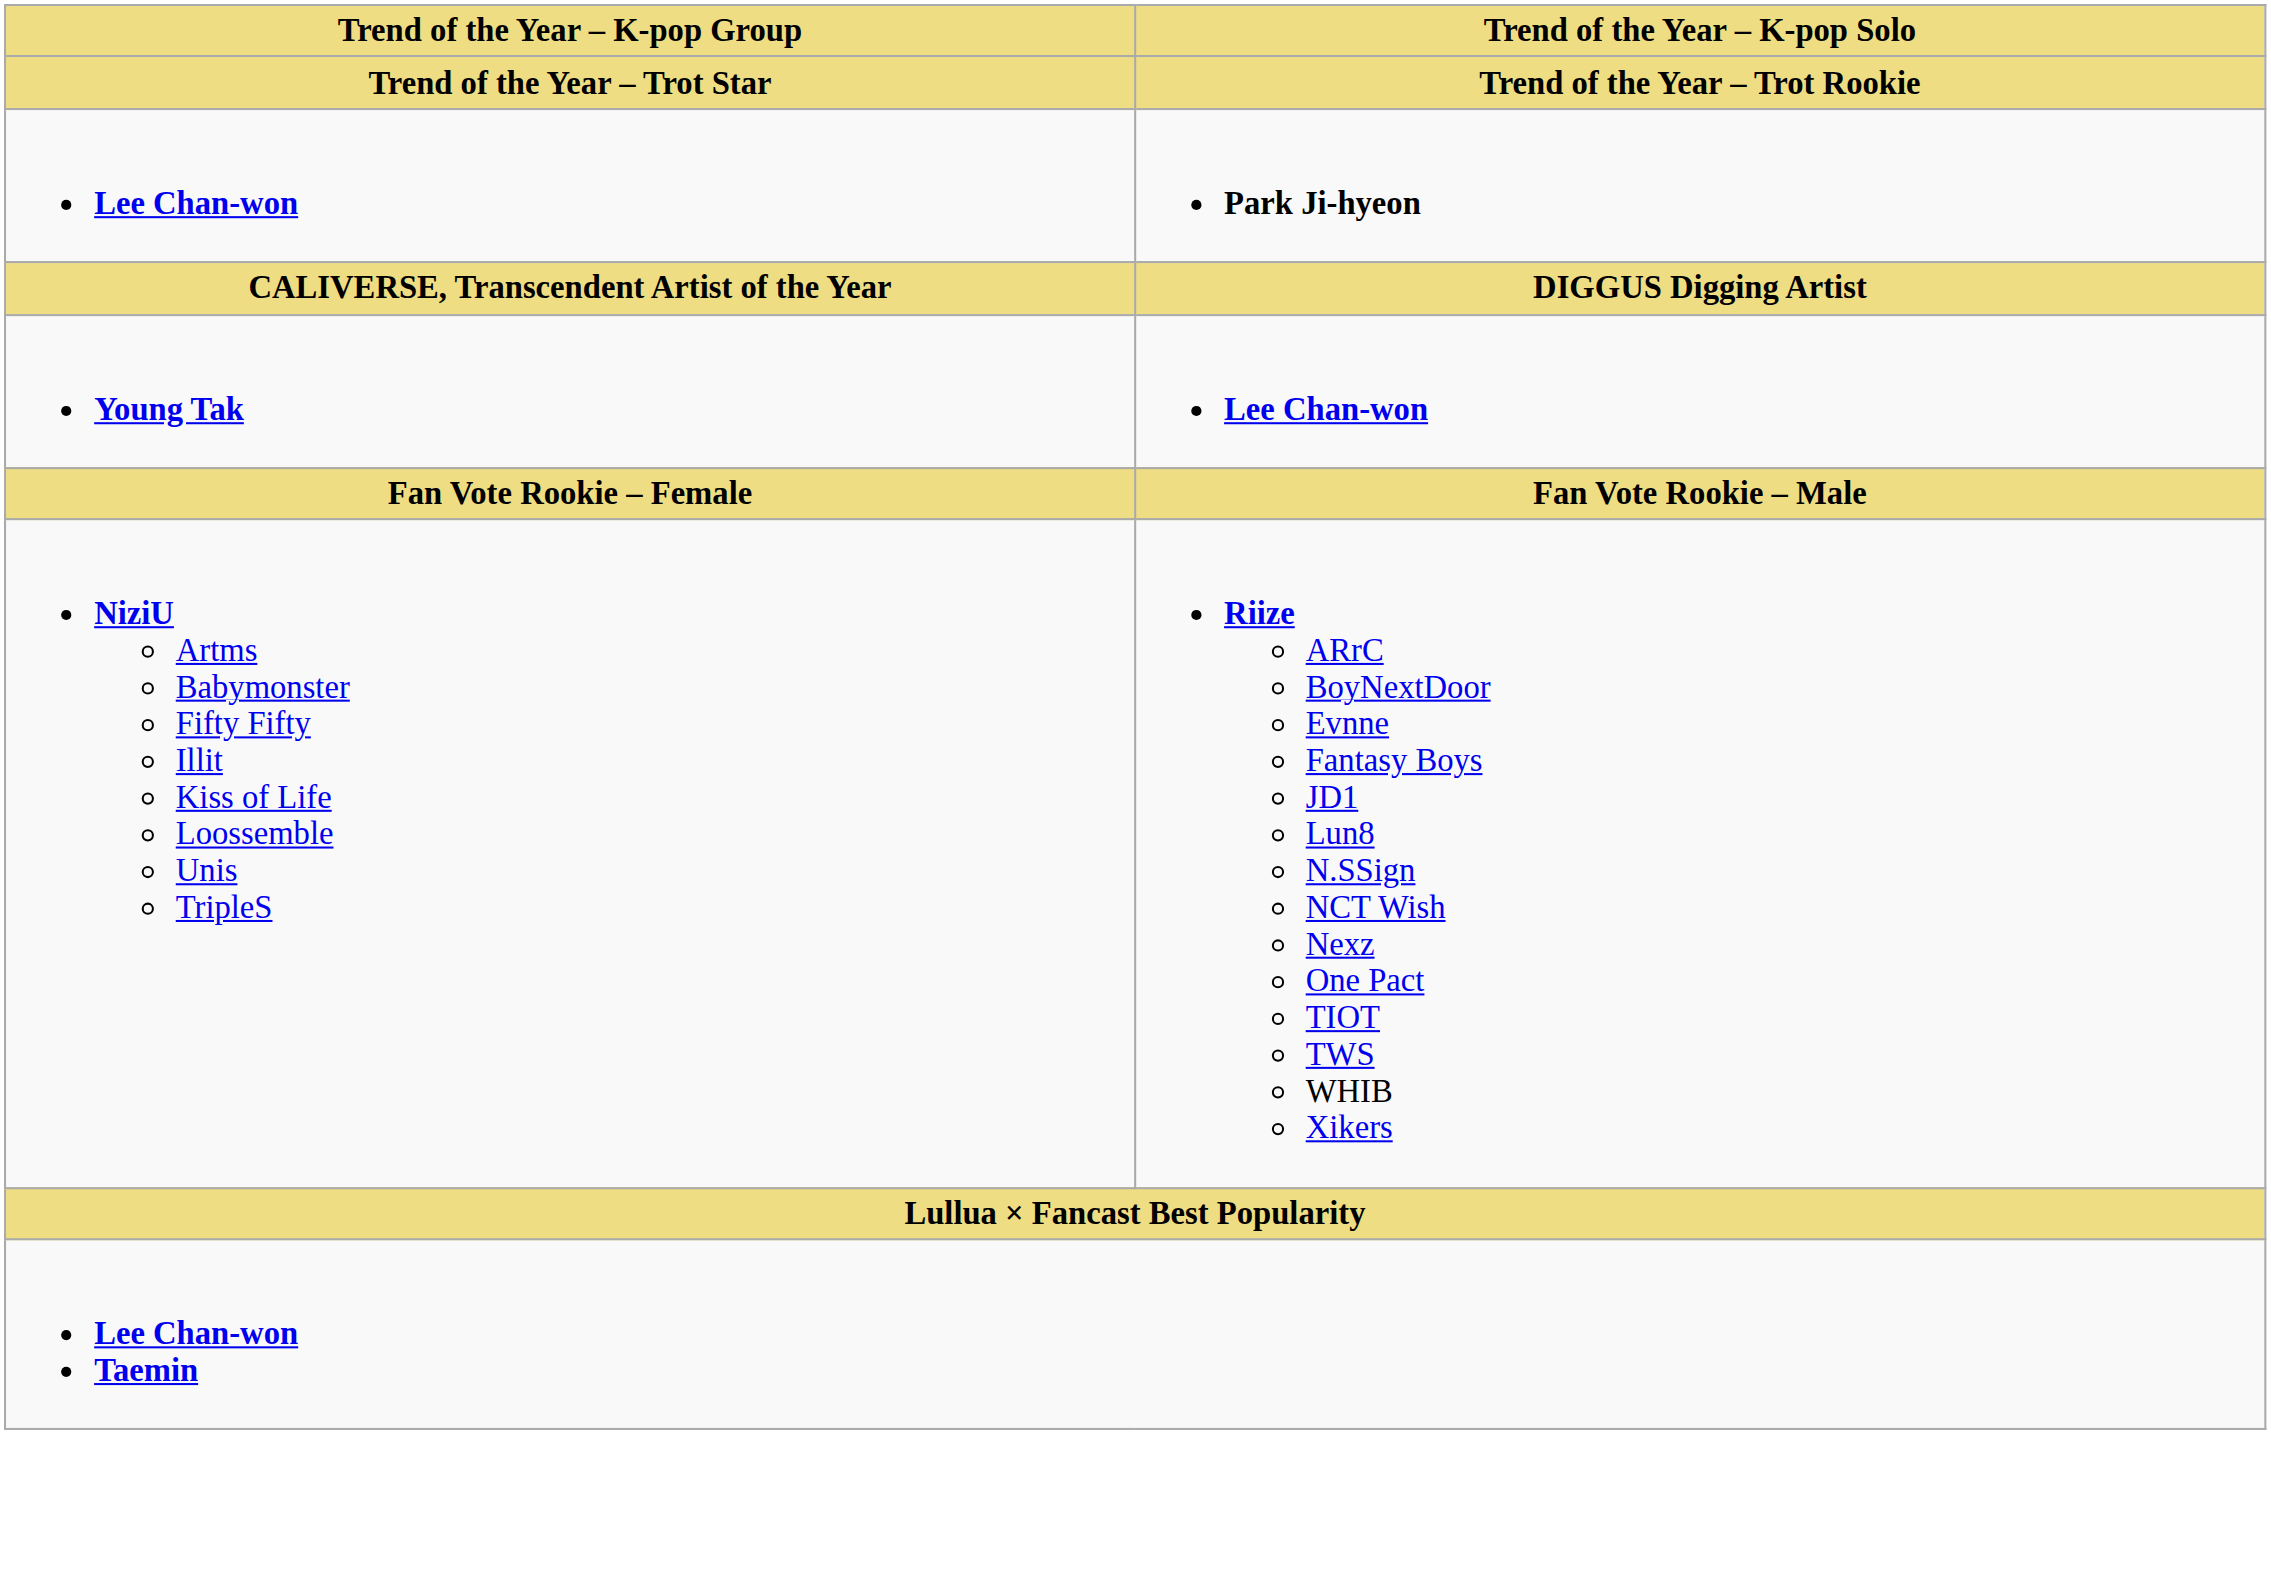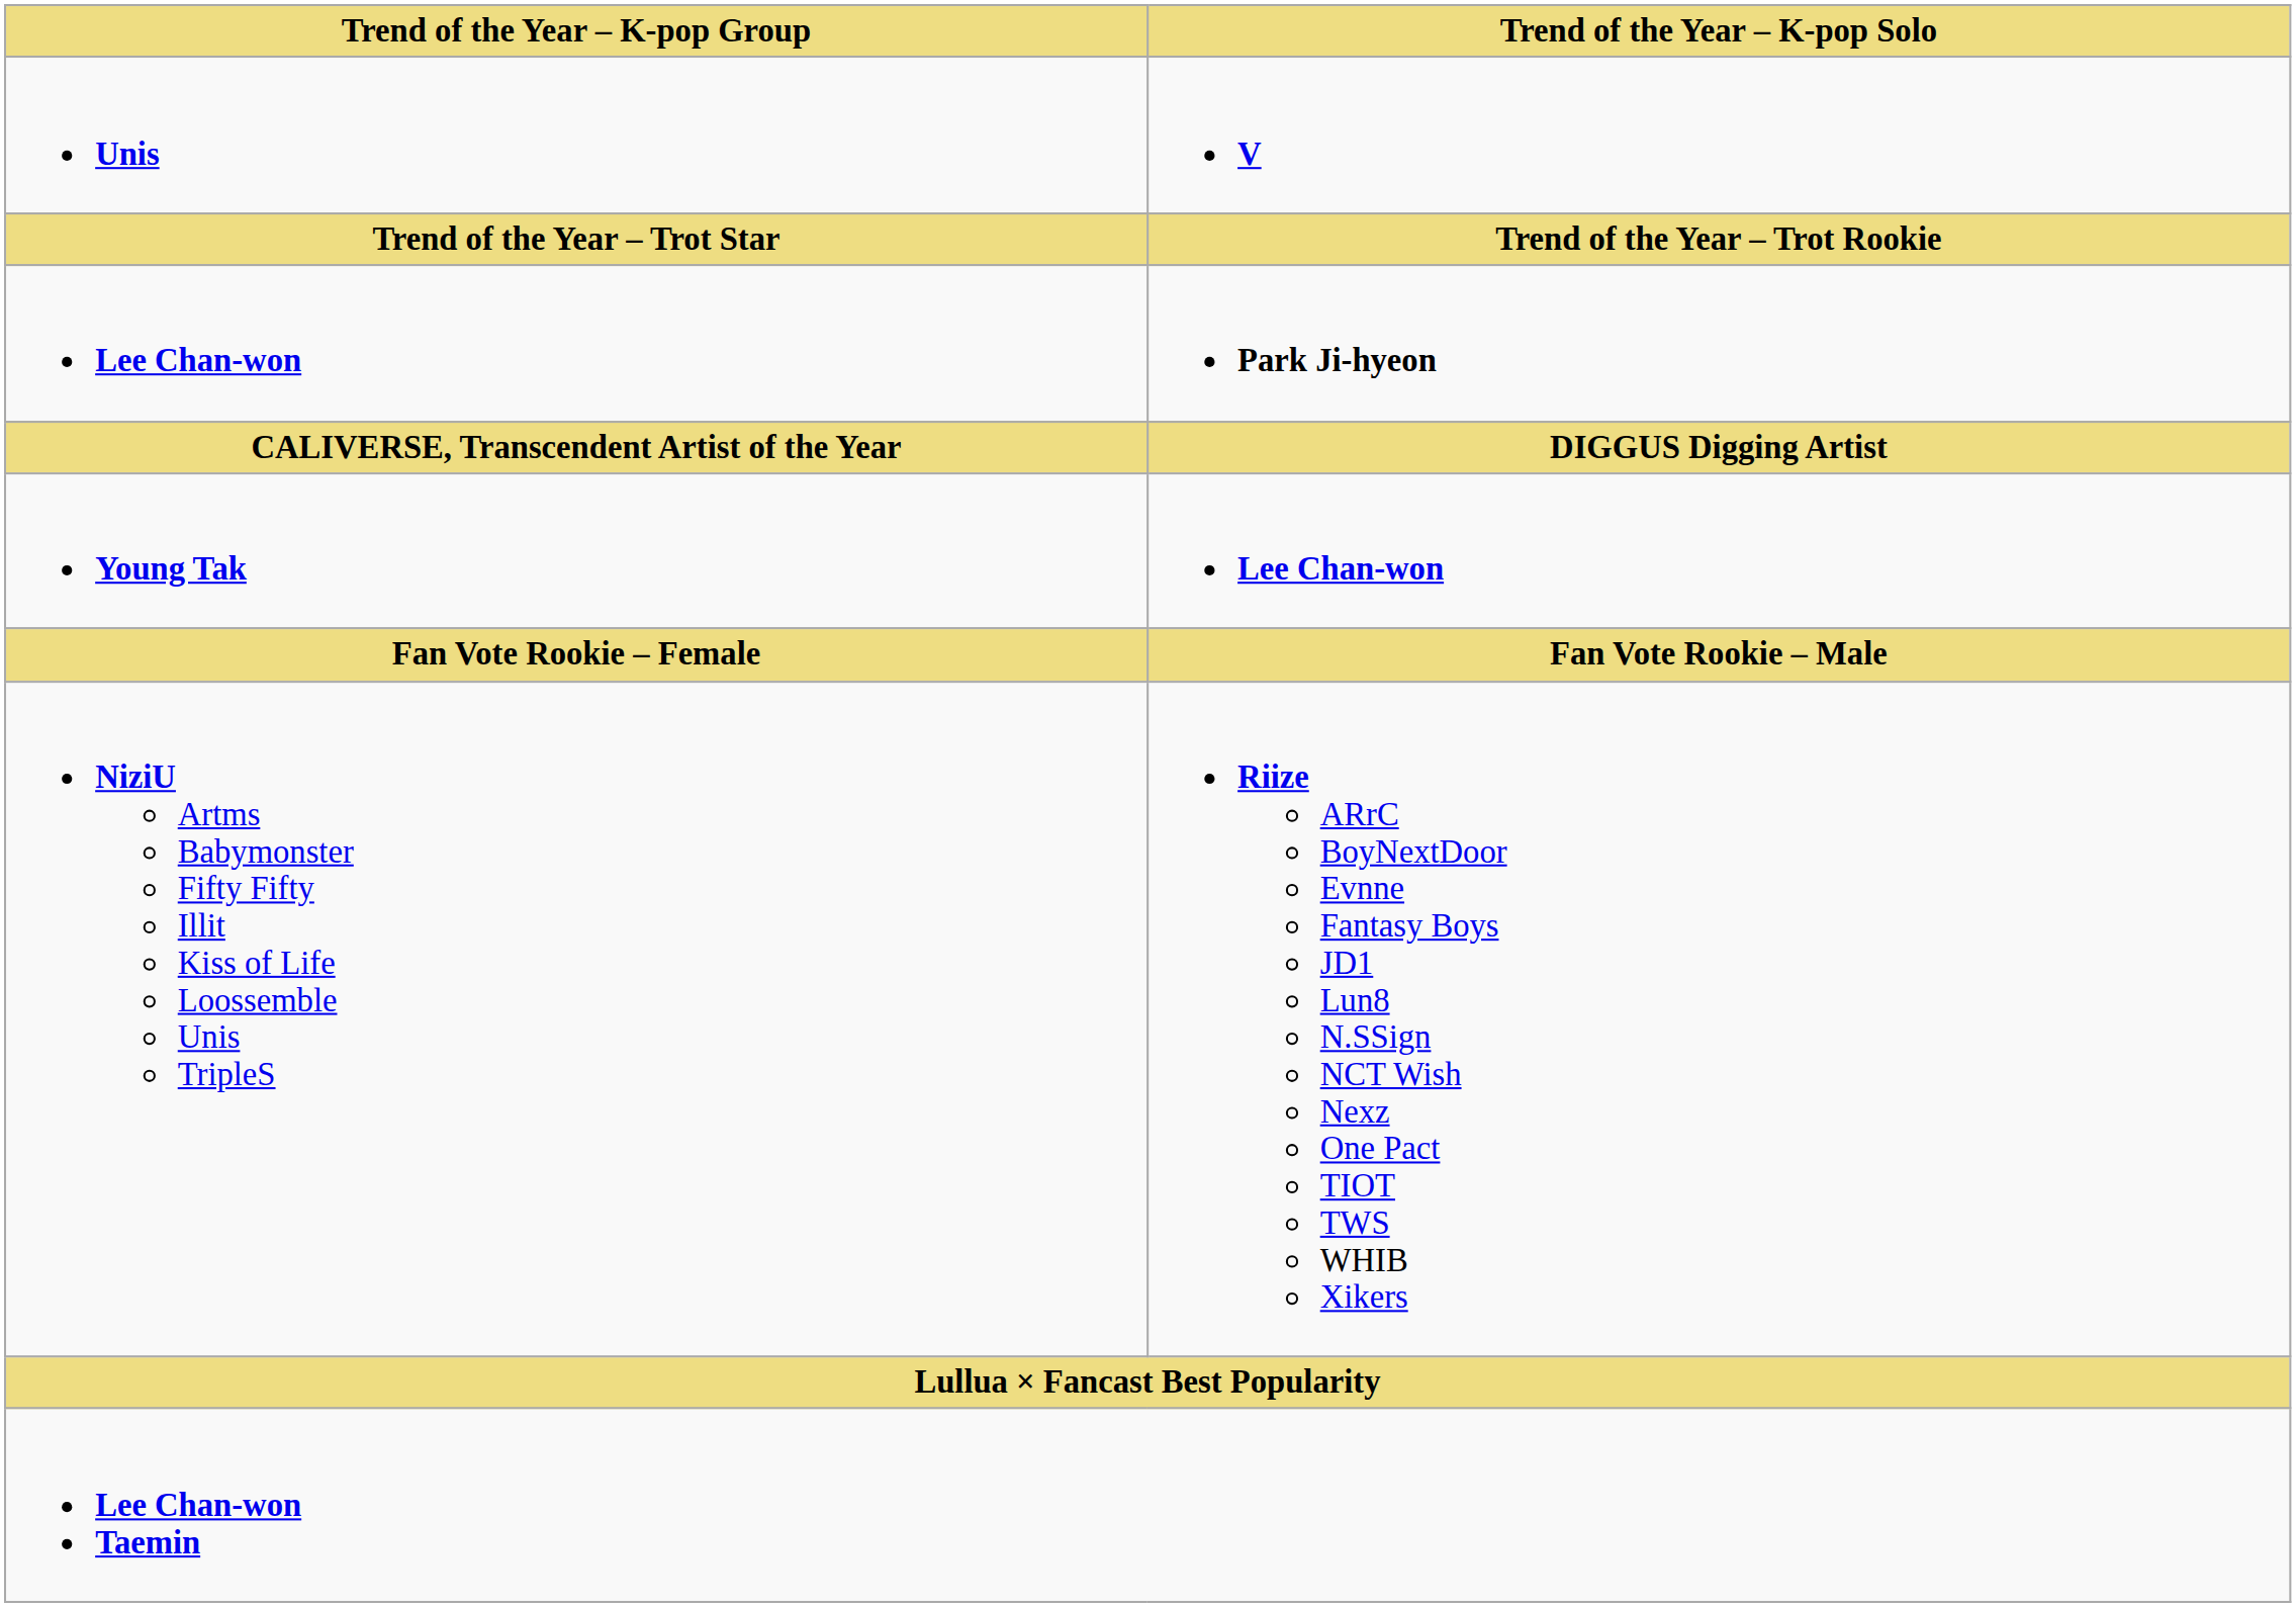 <table class="wikitable" style="width:70%">
 <tr>
 <th scope="col" style="background:#EEDD82">Trend of the Year – K-pop Group</th>
 <th scope="col" style="background:#EEDD82">Trend of the Year – K-pop Solo</th>
+</tr>
+<tr>
+<td style="vertical-align:top"><br><ul><li><strong><a href='#'>Unis</a></strong></li></ul></td>
+<td style="vertical-align:top"><br><ul><li><strong><a href='#'>V</a></strong></li></ul></td>
 </tr>
 <tr>
 <th scope="col" style="background:#EEDD82">Trend of the Year – Trot Star</th>
 <th scope="col" style="background:#EEDD82">Trend of the Year – Trot Rookie</th>
 </tr>
 <tr>
 <td style="vertical-align:top"><br><ul><li><strong><a href='#'>Lee Chan-won</a></strong></li></ul></td>
 <td style="vertical-align:top"><br><ul><li><strong>Park Ji-hyeon</strong></li></ul></td>
 </tr>
 <tr>
 <th scope="col" style="background:#EEDD82; width:50%">CALIVERSE, Transcendent Artist of the Year</th>
 <th scope="col" style="background:#EEDD82; width:50%">DIGGUS Digging Artist</th>
 </tr>
 <tr>
 <td style="vertical-align:top"><br><ul><li><strong><a href='#'>Young Tak</a></strong></li></ul></td>
 <td style="vertical-align:top"><br><ul><li><strong><a href='#'>Lee Chan-won</a></strong></li></ul></td>
 </tr>
 <tr>
 <th scope="col" style="background:#EEDD82; width:50%">Fan Vote Rookie – Female</th>
 <th scope="col" style="background:#EEDD82; width:50%">Fan Vote Rookie – Male</th>
 </tr>
 <tr>
 <td style="vertical-align:top"><br><ul><li><strong><a href='#'>NiziU</a></strong><ul><li><a href='#'>Artms</a></li><li><a href='#'>Babymonster</a></li><li><a href='#'>Fifty Fifty</a></li><li><a href='#'>Illit</a></li><li><a href='#'>Kiss of Life</a></li><li><a href='#'>Loossemble</a></li><li><a href='#'>Unis</a></li><li><a href='#'>TripleS</a></li></ul></li></ul></td>
 <td style="vertical-align:top"><br><ul><li><strong><a href='#'>Riize</a></strong><ul><li><a href='#'>ARrC</a></li><li><a href='#'>BoyNextDoor</a></li><li><a href='#'>Evnne</a></li><li><a href='#'>Fantasy Boys</a></li><li><a href='#'>JD1</a></li><li><a href='#'>Lun8</a></li><li><a href='#'>N.SSign</a></li><li><a href='#'>NCT Wish</a></li><li><a href='#'>Nexz</a></li><li><a href='#'>One Pact</a></li><li><a href='#'>TIOT</a></li><li><a href='#'>TWS</a></li><li>WHIB</li><li><a href='#'>Xikers</a></li></ul></li></ul></td>
 </tr>
 <tr>
 <th scope="col" colspan="2" style="background:#EEDD82; width:100%">Lullua × Fancast Best Popularity</th>
 </tr>
 <tr>
 <td colspan="2" style="vertical-align:top"><br><ul><li><strong><a href='#'>Lee Chan-won</a></strong></li><li><strong><a href='#'>Taemin</a></strong></li></ul></td>
 </tr>
 </table>
